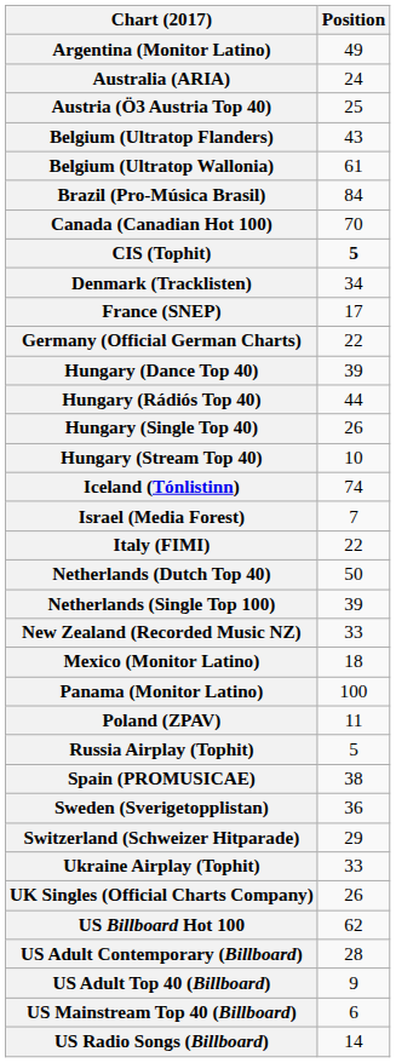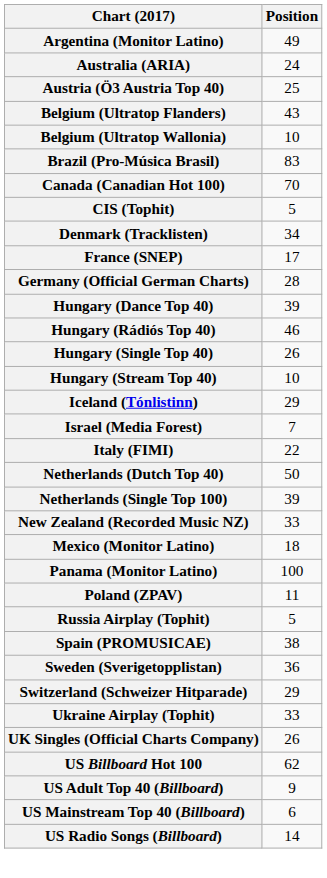 <table class="wikitable plainrowheaders sortable" style="text-align:center">
 <tr>
 <th scope="col">Chart (2017)</th>
 <th scope="col">Position</th>
 </tr>
 <tr>
 <th scope="row">Argentina (Monitor Latino)</th>
 <td>49</td>
 </tr>
 <tr>
 <th scope="row">Australia (ARIA)</th>
 <td>24</td>
 </tr>
 <tr>
 <th scope="row">Austria (Ö3 Austria Top 40)</th>
 <td>25</td>
 </tr>
 <tr>
 <th scope="row">Belgium (Ultratop Flanders)</th>
 <td>43</td>
 </tr>
 <tr>
 <th scope="row">Belgium (Ultratop Wallonia)</th>
-<td>61</td>
+<td>10</td>
 </tr>
 <tr>
 <th scope="row">Brazil (Pro-Música Brasil)</th>
-<td>84</td>
+<td>83</td>
 </tr>
 <tr>
 <th scope="row">Canada (Canadian Hot 100)</th>
 <td>70</td>
 </tr>
 <tr>
 <th scope="row">CIS (Tophit)</th>
-<td style="text-align:center;"><strong>5</strong></td>
+<td style="text-align:center;">5</td>
 </tr>
 <tr>
 <th scope="row">Denmark (Tracklisten)</th>
 <td>34</td>
 </tr>
 <tr>
 <th scope="row">France (SNEP)</th>
 <td>17</td>
 </tr>
 <tr>
 <th scope="row">Germany (Official German Charts)</th>
-<td>22</td>
+<td>28</td>
 </tr>
 <tr>
 <th scope="row">Hungary (Dance Top 40)</th>
 <td>39</td>
 </tr>
 <tr>
 <th scope="row">Hungary (Rádiós Top 40)</th>
-<td>44</td>
+<td>46</td>
 </tr>
 <tr>
 <th scope="row">Hungary (Single Top 40)</th>
 <td>26</td>
 </tr>
 <tr>
 <th scope="row">Hungary (Stream Top 40)</th>
 <td>10</td>
 </tr>
 <tr>
 <th scope="row">Iceland (<a href='#'>Tónlistinn</a>)</th>
-<td>74</td>
+<td>29</td>
 </tr>
 <tr>
 <th scope="row">Israel (Media Forest)</th>
 <td>7</td>
 </tr>
 <tr>
 <th scope="row">Italy (FIMI)</th>
 <td>22</td>
 </tr>
 <tr>
 <th scope="row">Netherlands (Dutch Top 40)</th>
 <td>50</td>
 </tr>
 <tr>
 <th scope="row">Netherlands (Single Top 100)</th>
 <td>39</td>
 </tr>
 <tr>
 <th scope="row">New Zealand (Recorded Music NZ)</th>
 <td>33</td>
 </tr>
 <tr>
 <th scope="row">Mexico (Monitor Latino)</th>
 <td>18</td>
 </tr>
 <tr>
 <th scope="row">Panama (Monitor Latino)</th>
 <td>100</td>
 </tr>
 <tr>
 <th scope="row">Poland (ZPAV)</th>
 <td>11</td>
 </tr>
 <tr>
 <th scope="row">Russia Airplay (Tophit)</th>
 <td style="text-align:center;">5</td>
 </tr>
 <tr>
 <th scope="row">Spain (PROMUSICAE)</th>
 <td>38</td>
 </tr>
 <tr>
 <th scope="row">Sweden (Sverigetopplistan)</th>
 <td>36</td>
 </tr>
 <tr>
 <th scope="row">Switzerland (Schweizer Hitparade)</th>
 <td>29</td>
 </tr>
 <tr>
 <th scope="row">Ukraine Airplay (Tophit)</th>
 <td style="text-align:center;">33</td>
 </tr>
 <tr>
 <th scope="row">UK Singles (Official Charts Company)</th>
 <td>26</td>
 </tr>
 <tr>
 <th scope="row">US <em>Billboard</em> Hot 100</th>
 <td>62</td>
 </tr>
 <tr>
-<th scope="row">US Adult Contemporary (<em>Billboard</em>)</th>
-<td>28</td>
-</tr>
-<tr>
 <th scope="row">US Adult Top 40 (<em>Billboard</em>)</th>
 <td>9</td>
 </tr>
 <tr>
 <th scope="row">US Mainstream Top 40 (<em>Billboard</em>)</th>
 <td>6</td>
 </tr>
 <tr>
 <th scope="row">US Radio Songs (<em>Billboard</em>)</th>
 <td>14</td>
 </tr>
 </table>
